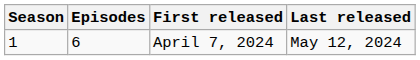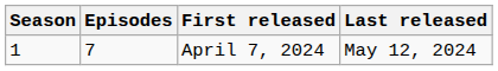 <table class="wikitable">
 <tr>
 <th>Season</th>
 <th>Episodes</th>
 <th>First released</th>
 <th>Last released</th>
 </tr>
 <tr>
 <td>1</td>
-<td>6</td>
+<td>7</td>
 <td>April 7, 2024</td>
 <td>May 12, 2024</td>
 </tr>
 </table>
